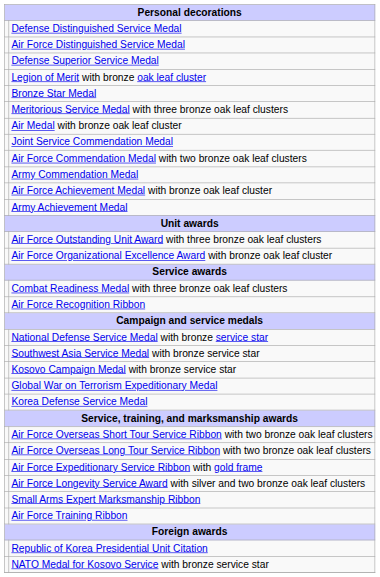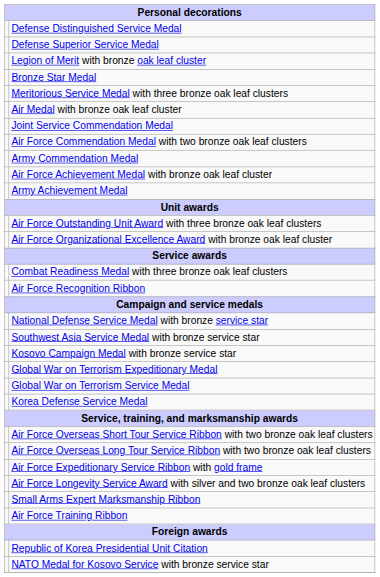 <table class="wikitable">
 <tr style="background:#ccf; text-align:center;">
 <td colspan=2><strong>Personal decorations</strong></td>
 </tr>
 <tr>
 <td></td>
 <td><a href='#'>Defense Distinguished Service Medal</a></td>
-</tr>
-<tr>
-<td></td>
-<td><a href='#'>Air Force Distinguished Service Medal</a></td>
 </tr>
 <tr>
 <td></td>
 <td><a href='#'>Defense Superior Service Medal</a></td>
 </tr>
 <tr>
 <td></td>
 <td><a href='#'>Legion of Merit</a> with bronze <a href='#'>oak leaf cluster</a></td>
 </tr>
 <tr>
 <td></td>
 <td><a href='#'>Bronze Star Medal</a></td>
 </tr>
 <tr>
 <td></td>
 <td><a href='#'>Meritorious Service Medal</a> with three bronze oak leaf clusters</td>
 </tr>
 <tr>
 <td></td>
 <td><a href='#'>Air Medal</a> with bronze oak leaf cluster</td>
 </tr>
 <tr>
 <td></td>
 <td><a href='#'>Joint Service Commendation Medal</a></td>
 </tr>
 <tr>
 <td></td>
 <td><a href='#'>Air Force Commendation Medal</a> with two bronze oak leaf clusters</td>
 </tr>
 <tr>
 <td></td>
 <td><a href='#'>Army Commendation Medal</a></td>
 </tr>
 <tr>
 <td></td>
 <td><a href='#'>Air Force Achievement Medal</a> with bronze oak leaf cluster</td>
 </tr>
 <tr>
 <td></td>
 <td><a href='#'>Army Achievement Medal</a></td>
 </tr>
 <tr style="background:#ccf; text-align:center;">
 <td colspan=2><strong>Unit awards</strong></td>
 </tr>
 <tr>
 <td></td>
 <td><a href='#'>Air Force Outstanding Unit Award</a> with three bronze oak leaf clusters</td>
 </tr>
 <tr>
 <td></td>
 <td><a href='#'>Air Force Organizational Excellence Award</a> with bronze oak leaf cluster</td>
 </tr>
 <tr style="background:#ccf; text-align:center;">
 <td colspan=2><strong>Service awards</strong></td>
 </tr>
 <tr>
 <td></td>
 <td><a href='#'>Combat Readiness Medal</a> with three bronze oak leaf clusters</td>
 </tr>
 <tr>
 <td></td>
 <td><a href='#'>Air Force Recognition Ribbon</a></td>
 </tr>
 <tr style="background:#ccf; text-align:center;">
 <td colspan=2><strong>Campaign and service medals</strong></td>
 </tr>
 <tr>
 <td></td>
 <td><a href='#'>National Defense Service Medal</a> with bronze <a href='#'>service star</a></td>
 </tr>
 <tr>
 <td></td>
 <td><a href='#'>Southwest Asia Service Medal</a> with bronze service star</td>
 </tr>
 <tr>
 <td></td>
 <td><a href='#'>Kosovo Campaign Medal</a> with bronze service star</td>
 </tr>
 <tr>
 <td></td>
 <td><a href='#'>Global War on Terrorism Expeditionary Medal</a></td>
 </tr>
 <tr>
 <td></td>
+<td><a href='#'>Global War on Terrorism Service Medal</a></td>
+</tr>
+<tr>
+<td></td>
 <td><a href='#'>Korea Defense Service Medal</a></td>
 </tr>
 <tr style="background:#ccf; text-align:center;">
 <td colspan=2><strong>Service, training, and marksmanship awards</strong></td>
 </tr>
 <tr>
 <td></td>
 <td><a href='#'>Air Force Overseas Short Tour Service Ribbon</a> with two bronze oak leaf clusters</td>
 </tr>
 <tr>
 <td></td>
 <td><a href='#'>Air Force Overseas Long Tour Service Ribbon</a> with two bronze oak leaf clusters</td>
 </tr>
 <tr>
 <td></td>
 <td><a href='#'>Air Force Expeditionary Service Ribbon</a> with <a href='#'>gold frame</a></td>
 </tr>
 <tr>
 <td></td>
 <td><a href='#'>Air Force Longevity Service Award</a> with silver and two bronze oak leaf clusters</td>
 </tr>
 <tr>
 <td></td>
 <td><a href='#'>Small Arms Expert Marksmanship Ribbon</a></td>
 </tr>
 <tr>
 <td></td>
 <td><a href='#'>Air Force Training Ribbon</a></td>
 </tr>
 <tr style="background:#ccf; text-align:center;">
 <td colspan=2><strong>Foreign awards</strong></td>
 </tr>
 <tr>
 <td></td>
 <td><a href='#'>Republic of Korea Presidential Unit Citation</a></td>
 </tr>
 <tr>
 <td></td>
 <td><a href='#'>NATO Medal for Kosovo Service</a> with bronze service star</td>
 </tr>
 <tr>
 </tr>
 </table>
